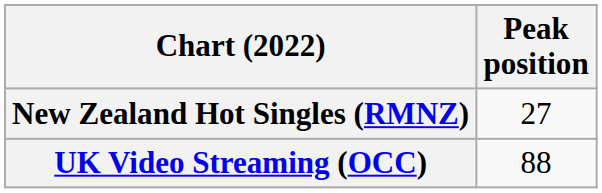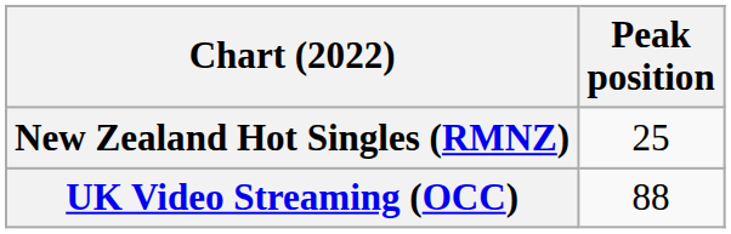 <table class="wikitable sortable plainrowheaders" style="text-align:center">
 <tr>
 <th scope="col">Chart (2022)</th>
 <th scope="col">Peak<br>position</th>
 </tr>
 <tr>
 <th scope="row">New Zealand Hot Singles (<a href='#'>RMNZ</a>)</th>
-<td>27</td>
+<td>25</td>
 </tr>
 <tr>
 <th scope="row"><a href='#'>UK Video Streaming</a> (<a href='#'>OCC</a>)</th>
 <td>88</td>
 </tr>
 </table>
